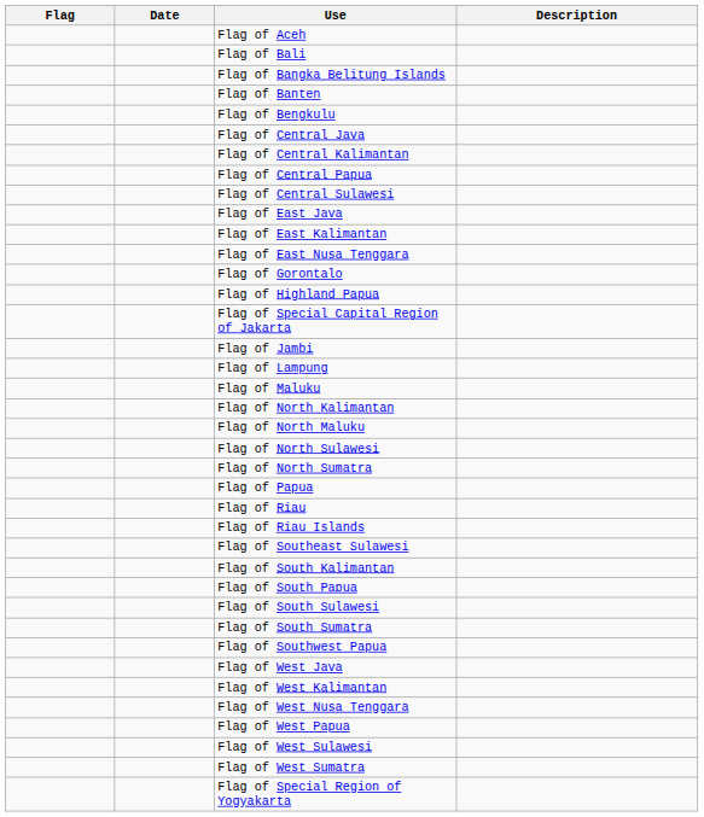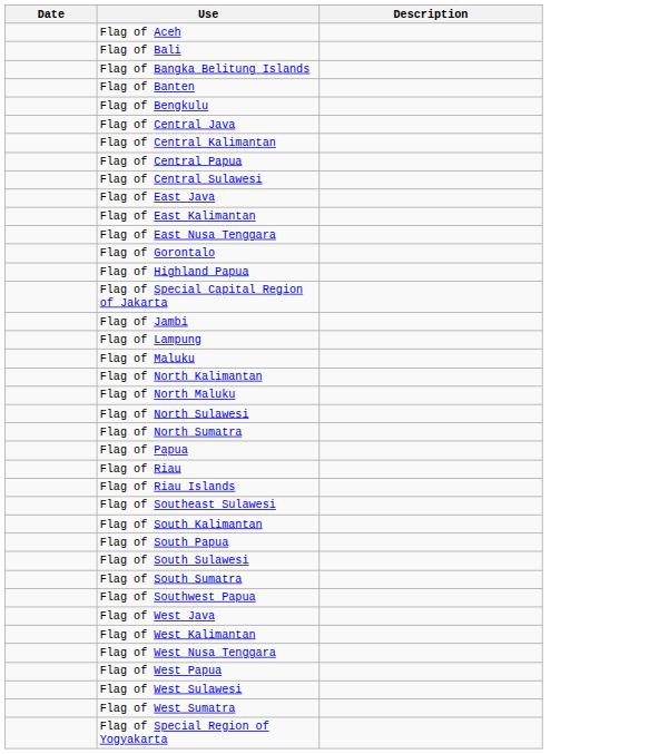 <table class="wikitable">
 <tr>
-<th width="110">Flag</th>
 <th width="100">Date</th>
 <th width="250">Use</th>
 <th width="250">Description</th>
 </tr>
 <tr>
 <td></td>
-<td></td>
 <td>Flag of <a href='#'>Aceh</a></td>
 <td></td>
 </tr>
 <tr>
-<td></td>
 <td></td>
 <td>Flag of <a href='#'>Bali</a></td>
 <td></td>
 </tr>
 <tr>
 <td></td>
-<td></td>
 <td>Flag of <a href='#'>Bangka Belitung Islands</a></td>
 <td></td>
 </tr>
 <tr>
-<td></td>
 <td></td>
 <td>Flag of <a href='#'>Banten</a></td>
 <td></td>
 </tr>
 <tr>
 <td></td>
-<td></td>
 <td>Flag of <a href='#'>Bengkulu</a></td>
 <td></td>
 </tr>
 <tr>
-<td></td>
 <td></td>
 <td>Flag of <a href='#'>Central Java</a></td>
 <td></td>
 </tr>
 <tr>
 <td></td>
-<td></td>
 <td>Flag of <a href='#'>Central Kalimantan</a></td>
 <td></td>
 </tr>
 <tr>
-<td></td>
 <td></td>
 <td>Flag of <a href='#'>Central Papua</a></td>
 <td></td>
 </tr>
 <tr>
 <td></td>
-<td></td>
 <td>Flag of <a href='#'>Central Sulawesi</a></td>
 <td></td>
 </tr>
 <tr>
-<td></td>
 <td></td>
 <td>Flag of <a href='#'>East Java</a></td>
 <td></td>
 </tr>
 <tr>
 <td></td>
-<td></td>
 <td>Flag of <a href='#'>East Kalimantan</a></td>
 <td></td>
 </tr>
 <tr>
-<td></td>
 <td></td>
 <td>Flag of <a href='#'>East Nusa Tenggara</a></td>
 <td></td>
 </tr>
 <tr>
 <td></td>
-<td></td>
 <td>Flag of <a href='#'>Gorontalo</a></td>
 <td></td>
 </tr>
 <tr>
-<td></td>
 <td></td>
 <td>Flag of <a href='#'>Highland Papua</a></td>
 <td></td>
 </tr>
 <tr>
 <td></td>
-<td></td>
 <td>Flag of <a href='#'>Special Capital Region of Jakarta</a></td>
 <td></td>
 </tr>
 <tr>
-<td></td>
 <td></td>
 <td>Flag of <a href='#'>Jambi</a></td>
 <td></td>
 </tr>
 <tr>
 <td></td>
-<td></td>
 <td>Flag of <a href='#'>Lampung</a></td>
 <td></td>
 </tr>
 <tr>
-<td></td>
 <td></td>
 <td>Flag of <a href='#'>Maluku</a></td>
 <td></td>
 </tr>
 <tr>
 <td></td>
-<td></td>
 <td>Flag of <a href='#'>North Kalimantan</a></td>
 <td></td>
 </tr>
 <tr>
-<td></td>
 <td></td>
 <td>Flag of <a href='#'>North Maluku</a></td>
 <td></td>
 </tr>
 <tr>
 <td></td>
-<td></td>
 <td>Flag of <a href='#'>North Sulawesi</a></td>
 <td></td>
 </tr>
 <tr>
-<td></td>
 <td></td>
 <td>Flag of <a href='#'>North Sumatra</a></td>
 <td></td>
 </tr>
 <tr>
 <td></td>
-<td></td>
 <td>Flag of <a href='#'>Papua</a></td>
 <td></td>
 </tr>
 <tr>
-<td></td>
 <td></td>
 <td>Flag of <a href='#'>Riau</a></td>
 <td></td>
 </tr>
 <tr>
 <td></td>
-<td></td>
 <td>Flag of <a href='#'>Riau Islands</a></td>
 <td></td>
 </tr>
 <tr>
-<td></td>
 <td></td>
 <td>Flag of <a href='#'>Southeast Sulawesi</a></td>
 <td></td>
 </tr>
 <tr>
 <td></td>
-<td></td>
 <td>Flag of <a href='#'>South Kalimantan</a></td>
 <td></td>
 </tr>
 <tr>
-<td></td>
 <td></td>
 <td>Flag of <a href='#'>South Papua</a></td>
 <td></td>
 </tr>
 <tr>
 <td></td>
-<td></td>
 <td>Flag of <a href='#'>South Sulawesi</a></td>
 <td></td>
 </tr>
 <tr>
-<td></td>
 <td></td>
 <td>Flag of <a href='#'>South Sumatra</a></td>
 <td></td>
 </tr>
 <tr>
 <td></td>
-<td></td>
 <td>Flag of <a href='#'>Southwest Papua</a></td>
 <td></td>
 </tr>
 <tr>
-<td></td>
 <td></td>
 <td>Flag of <a href='#'>West Java</a></td>
 <td></td>
 </tr>
 <tr>
 <td></td>
-<td></td>
 <td>Flag of <a href='#'>West Kalimantan</a></td>
 <td></td>
 </tr>
 <tr>
-<td></td>
 <td></td>
 <td>Flag of <a href='#'>West Nusa Tenggara</a></td>
 <td></td>
 </tr>
 <tr>
 <td></td>
-<td></td>
 <td>Flag of <a href='#'>West Papua</a></td>
 <td></td>
 </tr>
 <tr>
-<td></td>
 <td></td>
 <td>Flag of <a href='#'>West Sulawesi</a></td>
 <td></td>
 </tr>
 <tr>
 <td></td>
-<td></td>
 <td>Flag of <a href='#'>West Sumatra</a></td>
 <td></td>
 </tr>
 <tr>
 <td></td>
-<td></td>
 <td>Flag of <a href='#'>Special Region of Yogyakarta</a></td>
 <td></td>
 </tr>
 </table>
